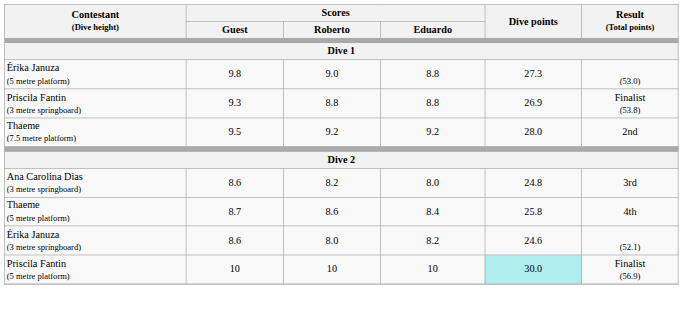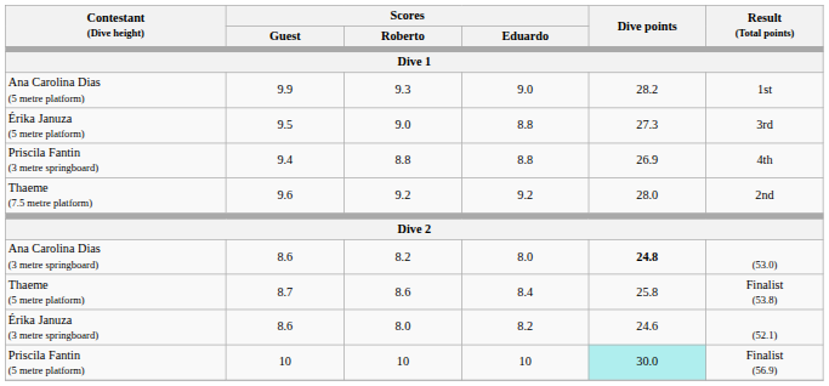 <table class="wikitable" style="text-align:center;  width:60%; font-size:90%;">
 <tr>
 <th rowspan="2" width=100>Contestant<br><small>(Dive height)</small></th>
 <th colspan="3" width=150>Scores</th>
 <th rowspan="2" width=050>Dive points</th>
 <th rowspan="2" width=050>Result<br><small>(Total points)</small></th>
 </tr>
 <tr>
 <th width=50>Guest</th>
 <th width=50>Roberto</th>
 <th width=50>Eduardo</th>
 </tr>
 <tr>
 <td colspan=6 bgcolor="#A9A9A9"></td>
 </tr>
 <tr>
 <th colspan=6>Dive 1</th>
 </tr>
 <tr>
+<td align="left">Ana Carolina Dias<br><small>(5 metre platform)</small></td>
+<td>9.9</td>
+<td>9.3</td>
+<td>9.0</td>
+<td>28.2</td>
+<td>1st</td>
+</tr>
+<tr>
 <td align="left">Érika Januza<br><small>(5 metre platform)</small></td>
-<td>9.8</td>
+<td>9.5</td>
 <td>9.0</td>
 <td>8.8</td>
 <td>27.3</td>
-<td><br><small>(53.0)</small></td>
+<td>3rd</td>
 </tr>
 <tr>
 <td align="left">Priscila Fantin<br><small>(3 metre springboard)</small></td>
-<td>9.3</td>
+<td>9.4</td>
 <td>8.8</td>
 <td>8.8</td>
 <td>26.9</td>
-<td>Finalist<br><small>(53.8)</small></td>
+<td>4th</td>
 </tr>
 <tr>
 <td align="left">Thaeme<br><small>(7.5 metre platform)</small></td>
-<td>9.5</td>
+<td>9.6</td>
 <td>9.2</td>
 <td>9.2</td>
 <td>28.0</td>
 <td>2nd</td>
 </tr>
 <tr>
 <td colspan=6 bgcolor="#A9A9A9"></td>
 </tr>
 <tr>
 <th colspan=6>Dive 2</th>
 </tr>
 <tr>
 <td align="left">Ana Carolina Dias<br><small>(3 metre springboard)</small></td>
 <td>8.6</td>
 <td>8.2</td>
 <td>8.0</td>
-<td>24.8</td>
-<td>3rd</td>
+<td><strong>24.8</strong></td>
+<td><br><small>(53.0)</small></td>
 </tr>
 <tr>
 <td align="left">Thaeme<br><small>(5 metre platform)</small></td>
 <td>8.7</td>
 <td>8.6</td>
 <td>8.4</td>
 <td>25.8</td>
-<td>4th</td>
+<td>Finalist<br><small>(53.8)</small></td>
 </tr>
 <tr>
 <td align="left">Érika Januza<br><small>(3 metre springboard)</small></td>
 <td>8.6</td>
 <td>8.0</td>
 <td>8.2</td>
 <td>24.6</td>
 <td><br><small>(52.1)</small></td>
 </tr>
 <tr>
 <td align="left">Priscila Fantin<br><small>(5 metre platform)</small></td>
 <td>10</td>
 <td>10</td>
 <td>10</td>
 <td style="background: paleturquoise;">30.0</td>
 <td>Finalist<br><small>(56.9)</small></td>
 </tr>
 <tr>
 </tr>
 </table>
